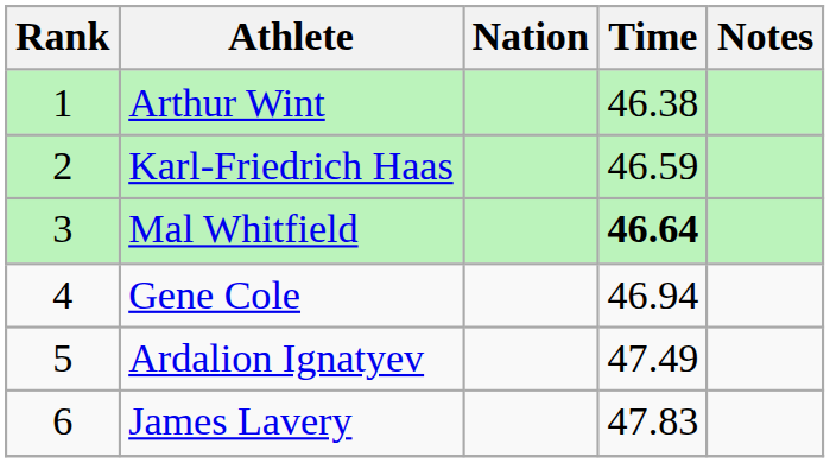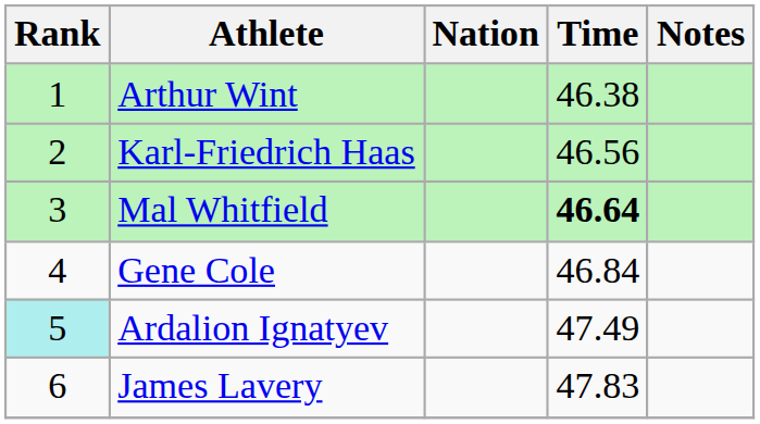 <table class="wikitable sortable" style="text-align:center">
 <tr>
 <th>Rank</th>
 <th>Athlete</th>
 <th>Nation</th>
 <th>Time</th>
 <th>Notes</th>
 </tr>
 <tr bgcolor=bbf3bb>
 <td>1</td>
 <td align=left><a href='#'>Arthur Wint</a></td>
 <td align=left></td>
 <td>46.38</td>
 <td></td>
 </tr>
 <tr bgcolor=bbf3bb>
 <td>2</td>
 <td align=left><a href='#'>Karl-Friedrich Haas</a></td>
 <td align=left></td>
-<td>46.59</td>
+<td>46.56</td>
 <td></td>
 </tr>
 <tr bgcolor=bbf3bb>
 <td>3</td>
 <td align=left><a href='#'>Mal Whitfield</a></td>
 <td align=left></td>
 <td><strong>46.64</strong></td>
 <td></td>
 </tr>
 <tr>
 <td>4</td>
 <td align=left><a href='#'>Gene Cole</a></td>
 <td align=left></td>
-<td>46.94</td>
+<td>46.84</td>
 <td></td>
 </tr>
 <tr>
-<td>5</td>
+<td style="background: paleturquoise;">5</td>
 <td align=left><a href='#'>Ardalion Ignatyev</a></td>
 <td align=left></td>
 <td>47.49</td>
 <td></td>
 </tr>
 <tr>
 <td>6</td>
 <td align=left><a href='#'>James Lavery</a></td>
 <td align=left></td>
 <td>47.83</td>
 <td></td>
 </tr>
 <tr>
 </tr>
 </table>
